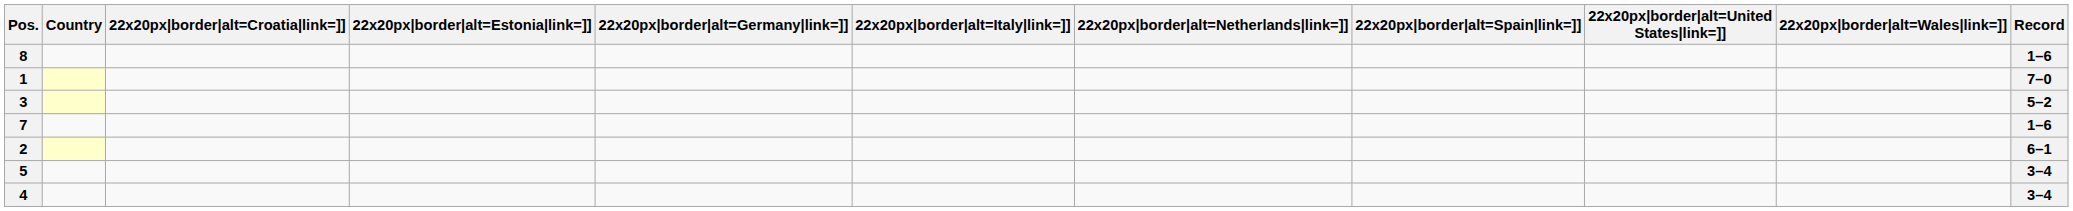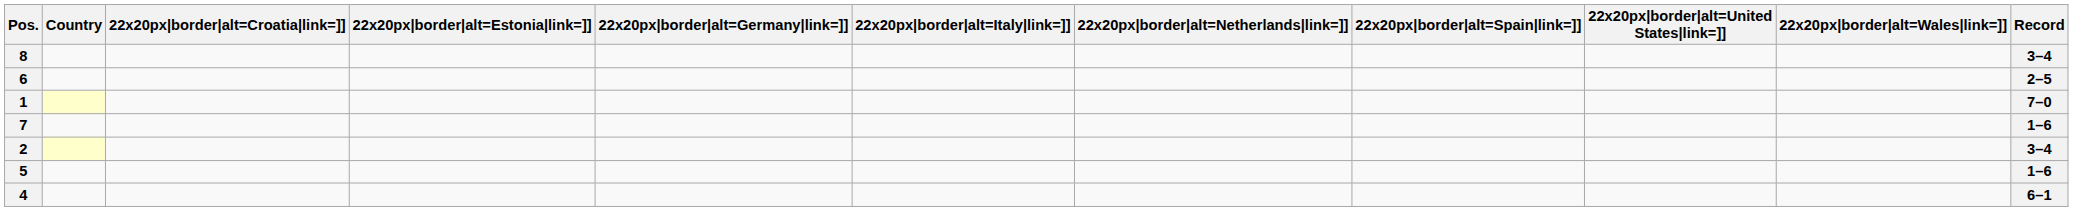 <table class="wikitable sortable nowrap" style="text-align:center; font-size:0.9em;">
 <tr>
 <th>Pos.</th>
 <th>Country</th>
 <th [[Image:>22x20px|border|alt=Croatia|link=]]</th>
 <th [[Image:>22x20px|border|alt=Estonia|link=]]</th>
 <th [[Image:>22x20px|border|alt=Germany|link=]]</th>
 <th [[Image:>22x20px|border|alt=Italy|link=]]</th>
 <th [[Image:>22x20px|border|alt=Netherlands|link=]]</th>
 <th [[Image:>22x20px|border|alt=Spain|link=]]</th>
 <th [[Image:>22x20px|border|alt=United States|link=]]</th>
 <th [[Image:>22x20px|border|alt=Wales|link=]]</th>
 <th>Record</th>
 </tr>
 <tr>
 <th>8</th>
 <td style="text-align:left;"></td>
 <td></td>
 <td></td>
 <td></td>
 <td></td>
 <td></td>
 <td></td>
 <td></td>
 <td></td>
-<th>1–6</th>
+<th>3–4</th>
+</tr>
+<tr>
+<th>6</th>
+<td style="text-align:left;"></td>
+<td></td>
+<td></td>
+<td></td>
+<td></td>
+<td></td>
+<td></td>
+<td></td>
+<td></td>
+<th>2–5</th>
 </tr>
 <tr>
 <th>1</th>
 <td style="text-align:left; background:#ffffcc;"></td>
 <td></td>
 <td></td>
 <td></td>
 <td></td>
 <td></td>
 <td></td>
 <td></td>
 <td></td>
 <th>7–0</th>
-</tr>
-<tr>
-<th>3</th>
-<td style="text-align:left; background:#ffffcc;"></td>
-<td></td>
-<td></td>
-<td></td>
-<td></td>
-<td></td>
-<td></td>
-<td></td>
-<td></td>
-<th>5–2</th>
 </tr>
 <tr>
 <th>7</th>
 <td style="text-align:left;"></td>
 <td></td>
 <td></td>
 <td></td>
 <td></td>
 <td></td>
 <td></td>
 <td></td>
 <td></td>
 <th>1–6</th>
 </tr>
 <tr>
 <th>2</th>
 <td style="text-align:left; background:#ffffcc;"></td>
 <td></td>
 <td></td>
 <td></td>
 <td></td>
 <td></td>
 <td></td>
 <td></td>
 <td></td>
-<th>6–1</th>
+<th>3–4</th>
 </tr>
 <tr>
 <th>5</th>
 <td style="text-align:left;"></td>
 <td></td>
 <td></td>
 <td></td>
 <td></td>
 <td></td>
 <td></td>
 <td></td>
 <td></td>
-<th>3–4</th>
+<th>1–6</th>
 </tr>
 <tr>
 <th>4</th>
 <td style="text-align:left;"></td>
 <td></td>
 <td></td>
 <td></td>
 <td></td>
 <td></td>
 <td></td>
 <td></td>
 <td></td>
-<th>3–4</th>
+<th>6–1</th>
 </tr>
 </table>
